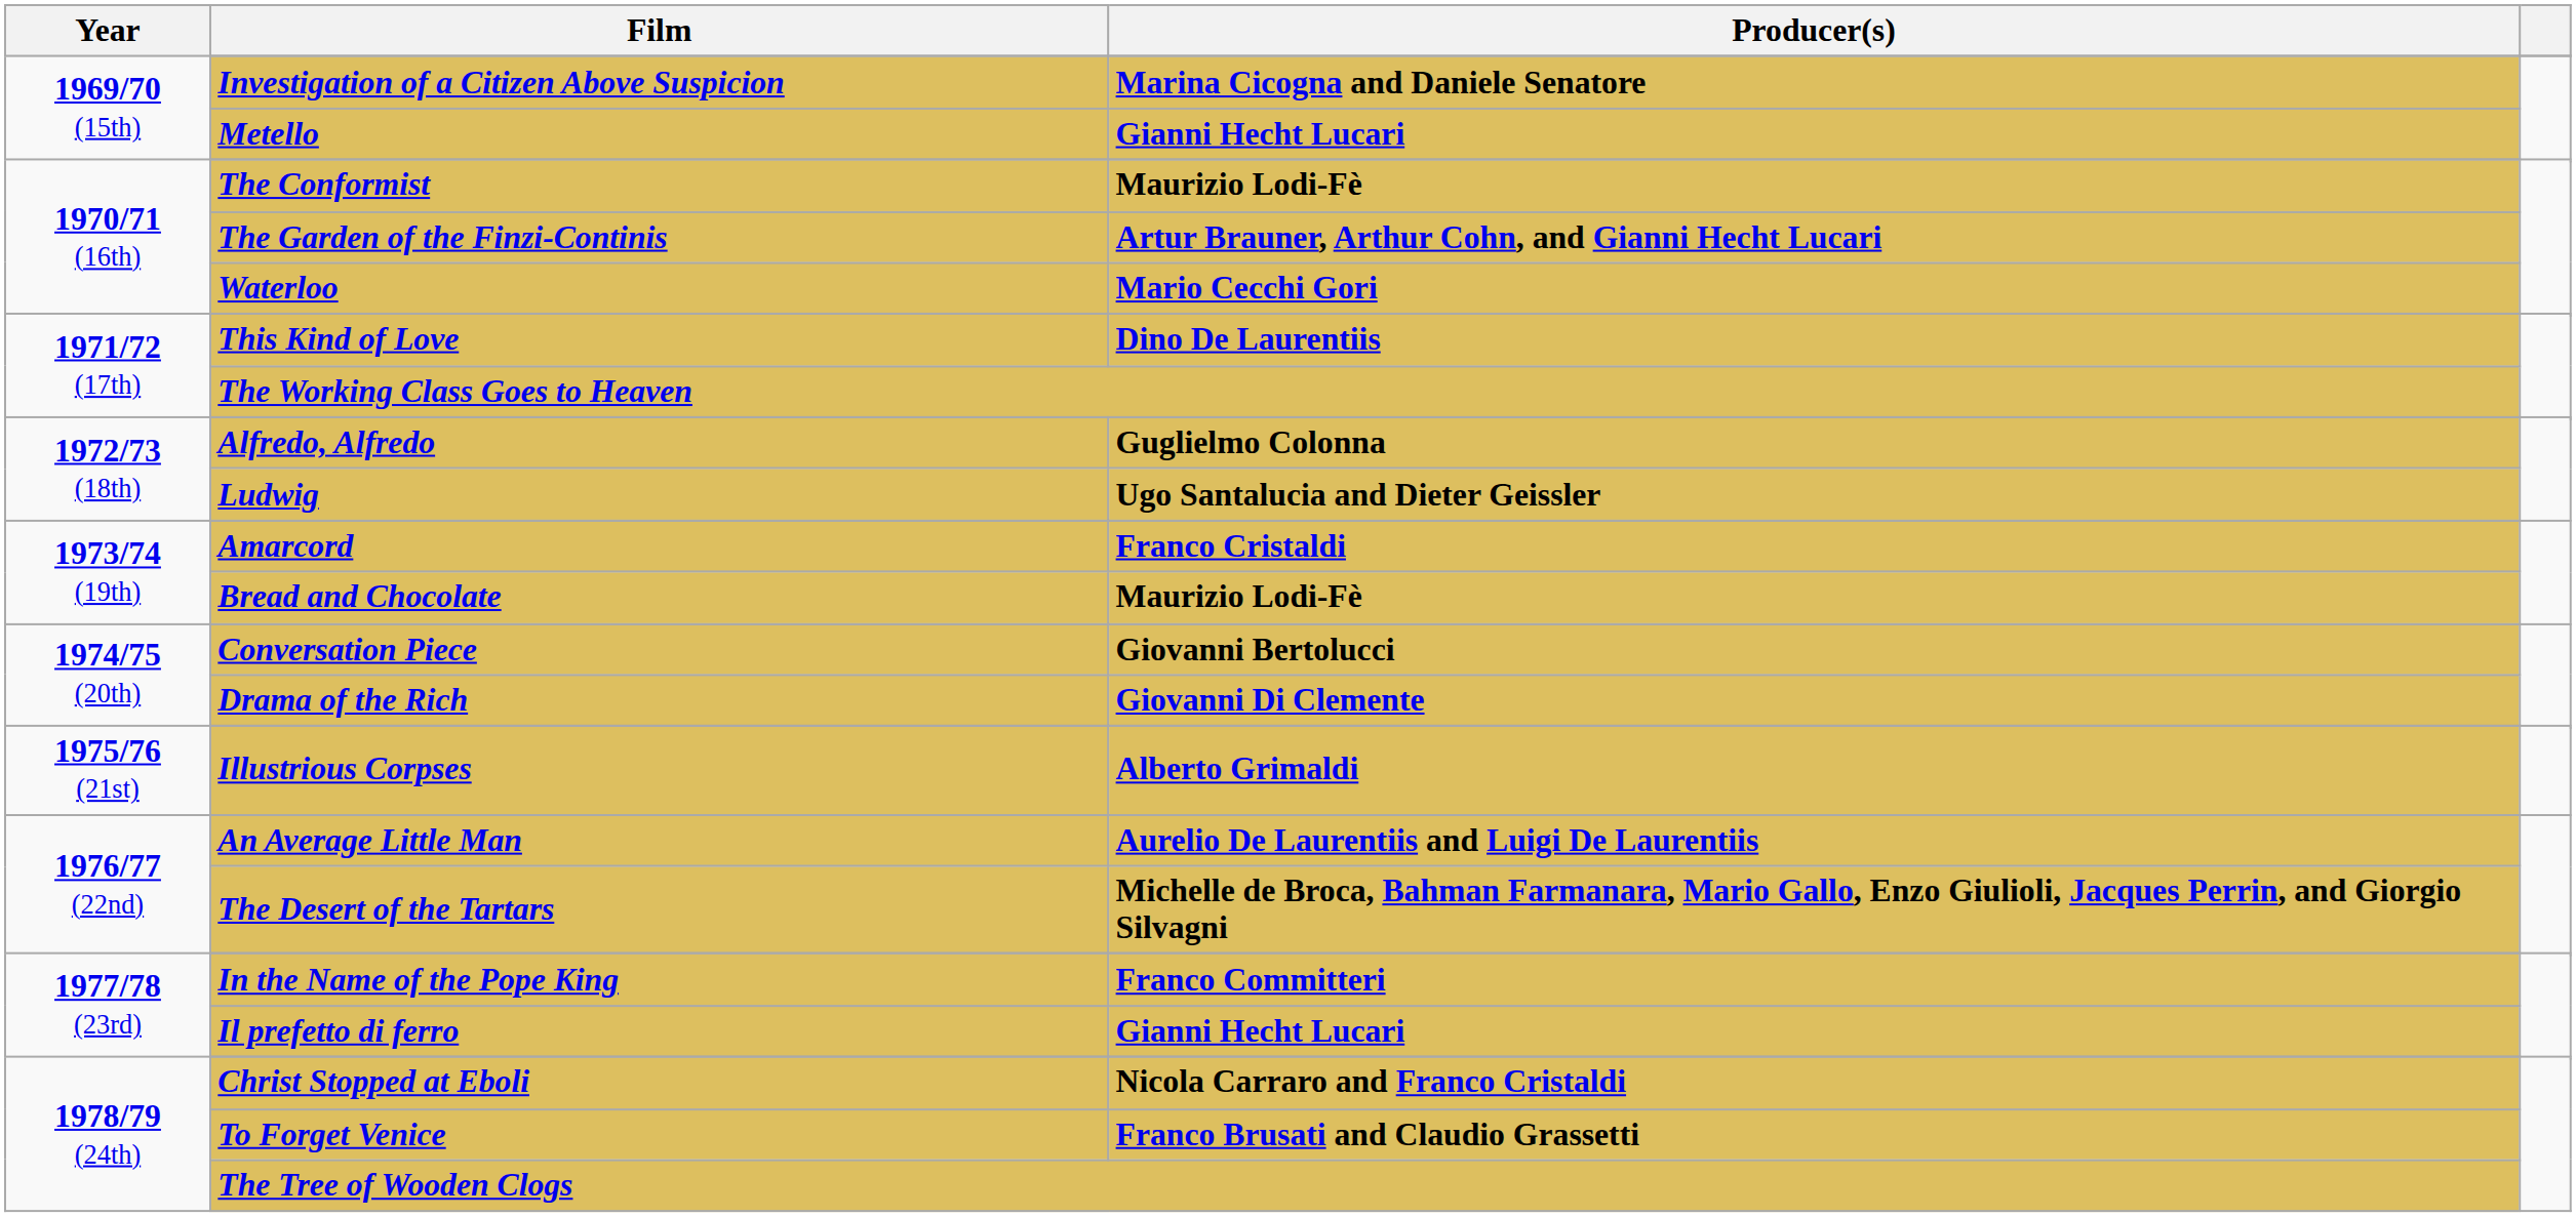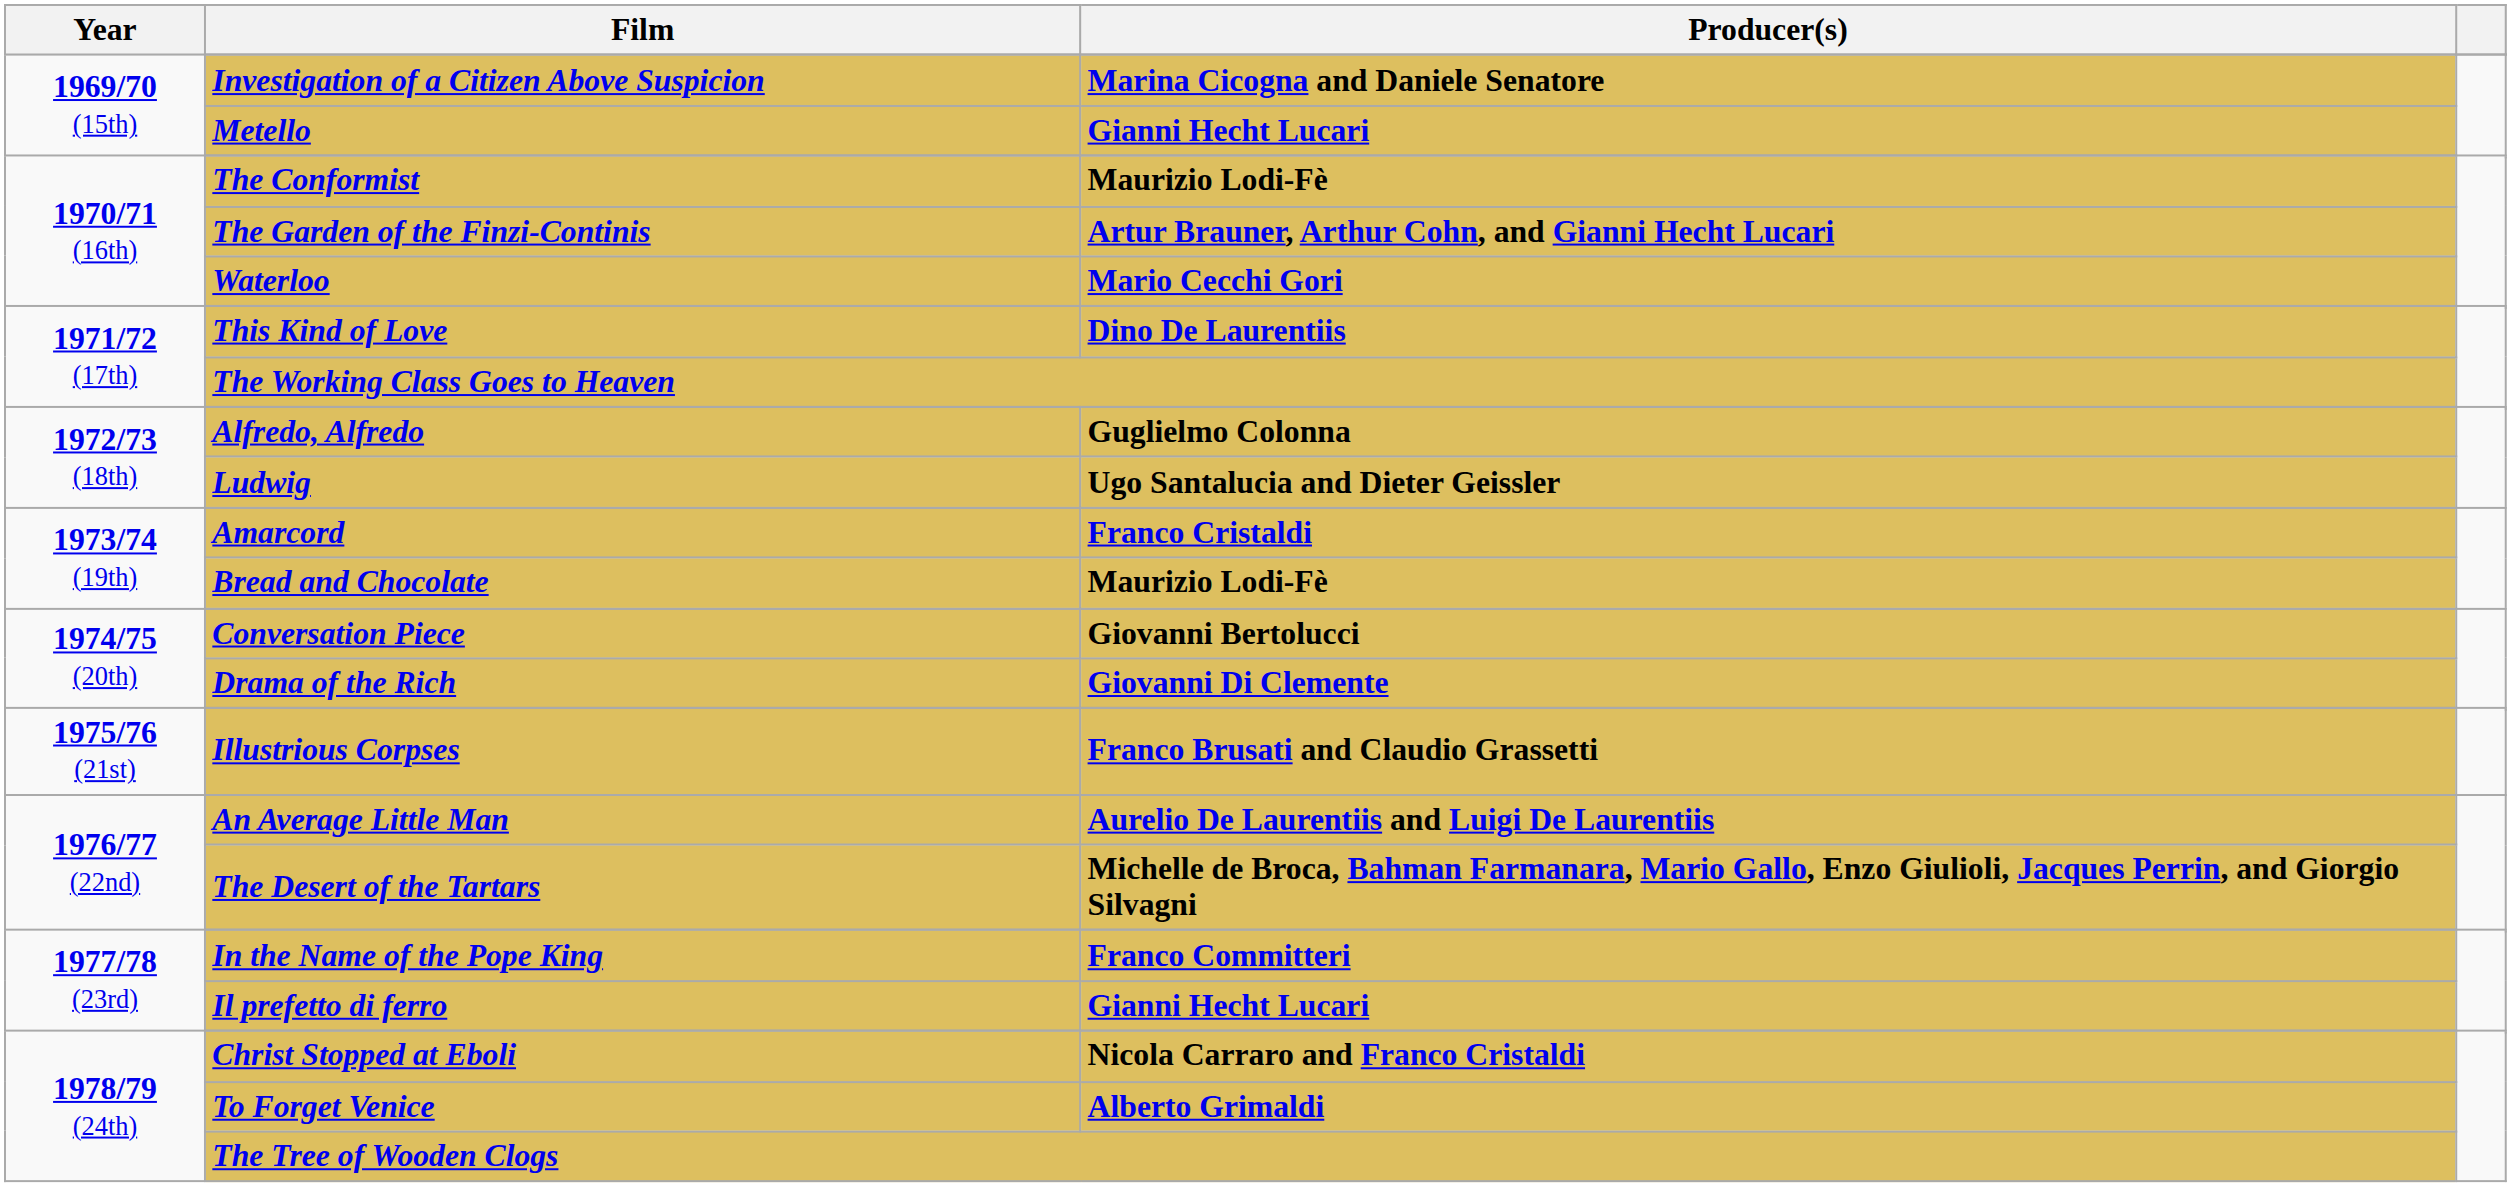 <table class="wikitable" style="width:100%">
 <tr bgcolor="#bebebe">
 <th width="8%">Year</th>
 <th width="35%">Film</th>
 <th width="55%">Producer(s)</th>
 <th width="2%" class="unstable"></th>
 </tr>
 <tr>
 <td rowspan=3 style="text-align:center"><strong><a href='#'>1969/70</a></strong><br><small><a href='#'>(15th)</a></small></td>
 </tr>
 <tr>
 <td style="background:#DDBF5F"><strong><em><a href='#'>Investigation of a Citizen Above Suspicion</a></em></strong></td>
 <td style="background:#DDBF5F"><strong><a href='#'>Marina Cicogna</a> and Daniele Senatore</strong></td>
 <td rowspan=3 style="text-align:center"></td>
 </tr>
 <tr>
 <td style="background:#DDBF5F"><strong><em><a href='#'>Metello</a></em></strong></td>
 <td style="background:#DDBF5F"><strong><a href='#'>Gianni Hecht Lucari</a></strong></td>
 </tr>
 <tr>
 <td rowspan=4 style="text-align:center"><strong><a href='#'>1970/71</a></strong><br><small><a href='#'>(16th)</a></small></td>
 </tr>
 <tr>
 <td style="background:#DDBF5F"><strong><em><a href='#'>The Conformist</a></em></strong></td>
 <td style="background:#DDBF5F"><strong>Maurizio Lodi-Fè</strong></td>
 <td rowspan=4 style="text-align:center"></td>
 </tr>
 <tr>
 <td style="background:#DDBF5F"><strong><em><a href='#'>The Garden of the Finzi-Continis</a></em></strong></td>
 <td style="background:#DDBF5F"><strong><a href='#'>Artur Brauner</a>, <a href='#'>Arthur Cohn</a>, and <a href='#'>Gianni Hecht Lucari</a></strong></td>
 </tr>
 <tr>
 <td style="background:#DDBF5F"><strong><em><a href='#'>Waterloo</a></em></strong></td>
 <td style="background:#DDBF5F"><strong><a href='#'>Mario Cecchi Gori</a></strong></td>
 </tr>
 <tr>
 <td rowspan=3 style="text-align:center"><strong><a href='#'>1971/72</a></strong><br><small><a href='#'>(17th)</a></small></td>
 </tr>
 <tr>
 <td style="background:#DDBF5F"><strong><em><a href='#'>This Kind of Love</a></em></strong></td>
 <td style="background:#DDBF5F"><strong><a href='#'>Dino De Laurentiis</a></strong></td>
 <td rowspan=3 style="text-align:center"></td>
 </tr>
 <tr>
 <td colspan=2 style="background:#DDBF5F"><strong><em><a href='#'>The Working Class Goes to Heaven</a></em></strong></td>
 </tr>
 <tr>
 <td rowspan=3 style="text-align:center"><strong><a href='#'>1972/73</a></strong><br><small><a href='#'>(18th)</a></small></td>
 </tr>
 <tr>
 <td style="background:#DDBF5F"><strong><em><a href='#'>Alfredo, Alfredo</a></em></strong></td>
 <td style="background:#DDBF5F"><strong>Guglielmo Colonna</strong></td>
 <td rowspan=3 style="text-align:center"></td>
 </tr>
 <tr>
 <td style="background:#DDBF5F"><strong><em><a href='#'>Ludwig</a></em></strong></td>
 <td style="background:#DDBF5F"><strong>Ugo Santalucia and Dieter Geissler</strong></td>
 </tr>
 <tr>
 <td rowspan=3 style="text-align:center"><strong><a href='#'>1973/74</a></strong><br><small><a href='#'>(19th)</a></small></td>
 </tr>
 <tr>
 <td style="background:#DDBF5F"><strong><em><a href='#'>Amarcord</a></em></strong></td>
 <td style="background:#DDBF5F"><strong><a href='#'>Franco Cristaldi</a></strong></td>
 <td rowspan=3 style="text-align:center"></td>
 </tr>
 <tr>
 <td style="background:#DDBF5F"><strong><em><a href='#'>Bread and Chocolate</a></em></strong></td>
 <td style="background:#DDBF5F"><strong>Maurizio Lodi-Fè</strong></td>
 </tr>
 <tr>
 <td rowspan=3 style="text-align:center"><strong><a href='#'>1974/75</a></strong><br><small><a href='#'>(20th)</a></small></td>
 </tr>
 <tr>
 <td style="background:#DDBF5F"><strong><em><a href='#'>Conversation Piece</a></em></strong></td>
 <td style="background:#DDBF5F"><strong>Giovanni Bertolucci</strong></td>
 <td rowspan=3 style="text-align:center"></td>
 </tr>
 <tr>
 <td style="background:#DDBF5F"><strong><em><a href='#'>Drama of the Rich</a></em></strong></td>
 <td style="background:#DDBF5F"><strong><a href='#'>Giovanni Di Clemente</a></strong></td>
 </tr>
 <tr>
 <td rowspan=2 style="text-align:center"><strong><a href='#'>1975/76</a></strong><br><small><a href='#'>(21st)</a></small></td>
 </tr>
 <tr>
 <td style="background:#DDBF5F"><strong><em><a href='#'>Illustrious Corpses</a></em></strong></td>
-<td style="background:#DDBF5F"><strong><a href='#'>Alberto Grimaldi</a></strong></td>
+<td style="background:#DDBF5F"><strong><a href='#'>Franco Brusati</a> and Claudio Grassetti</strong></td>
 <td rowspan=2 style="text-align:center"></td>
 </tr>
 <tr>
 <td rowspan=3 style="text-align:center"><strong><a href='#'>1976/77</a></strong><br><small><a href='#'>(22nd)</a></small></td>
 </tr>
 <tr>
 <td style="background:#DDBF5F"><strong><em><a href='#'>An Average Little Man</a></em></strong></td>
 <td style="background:#DDBF5F"><strong><a href='#'>Aurelio De Laurentiis</a> and <a href='#'>Luigi De Laurentiis</a></strong></td>
 <td rowspan=3 style="text-align:center"></td>
 </tr>
 <tr>
 <td style="background:#DDBF5F"><strong><em><a href='#'>The Desert of the Tartars</a></em></strong></td>
 <td style="background:#DDBF5F"><strong>Michelle de Broca, <a href='#'>Bahman Farmanara</a>, <a href='#'>Mario Gallo</a>, Enzo Giulioli, <a href='#'>Jacques Perrin</a>, and Giorgio Silvagni</strong></td>
 </tr>
 <tr>
 <td rowspan=3 style="text-align:center"><strong><a href='#'>1977/78</a></strong><br><small><a href='#'>(23rd)</a></small></td>
 </tr>
 <tr>
 <td style="background:#DDBF5F"><strong><em><a href='#'>In the Name of the Pope King</a></em></strong></td>
 <td style="background:#DDBF5F"><strong><a href='#'>Franco Committeri</a></strong></td>
 <td rowspan=3 style="text-align:center"></td>
 </tr>
 <tr>
 <td style="background:#DDBF5F"><strong><em><a href='#'>Il prefetto di ferro</a></em></strong></td>
 <td style="background:#DDBF5F"><strong><a href='#'>Gianni Hecht Lucari</a></strong></td>
 </tr>
 <tr>
 <td rowspan=4 style="text-align:center"><strong><a href='#'>1978/79</a></strong><br><small><a href='#'>(24th)</a></small></td>
 </tr>
 <tr>
 <td style="background:#DDBF5F"><strong><em><a href='#'>Christ Stopped at Eboli</a></em></strong></td>
 <td style="background:#DDBF5F"><strong>Nicola Carraro and <a href='#'>Franco Cristaldi</a></strong></td>
 <td rowspan=4 style="text-align:center"></td>
 </tr>
 <tr>
 <td style="background:#DDBF5F"><strong><em><a href='#'>To Forget Venice</a></em></strong></td>
-<td style="background:#DDBF5F"><strong><a href='#'>Franco Brusati</a> and Claudio Grassetti</strong></td>
+<td style="background:#DDBF5F"><strong><a href='#'>Alberto Grimaldi</a></strong></td>
 </tr>
 <tr>
 <td colspan=2 style="background:#DDBF5F"><strong><em><a href='#'>The Tree of Wooden Clogs</a></em></strong></td>
 </tr>
 </table>
